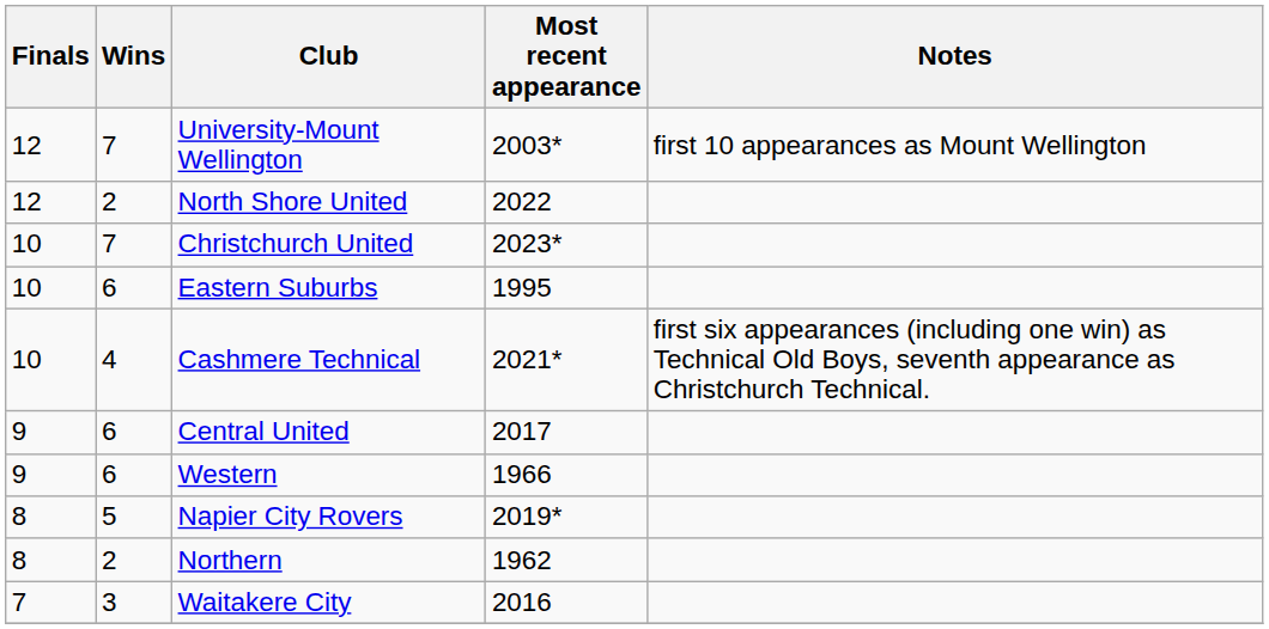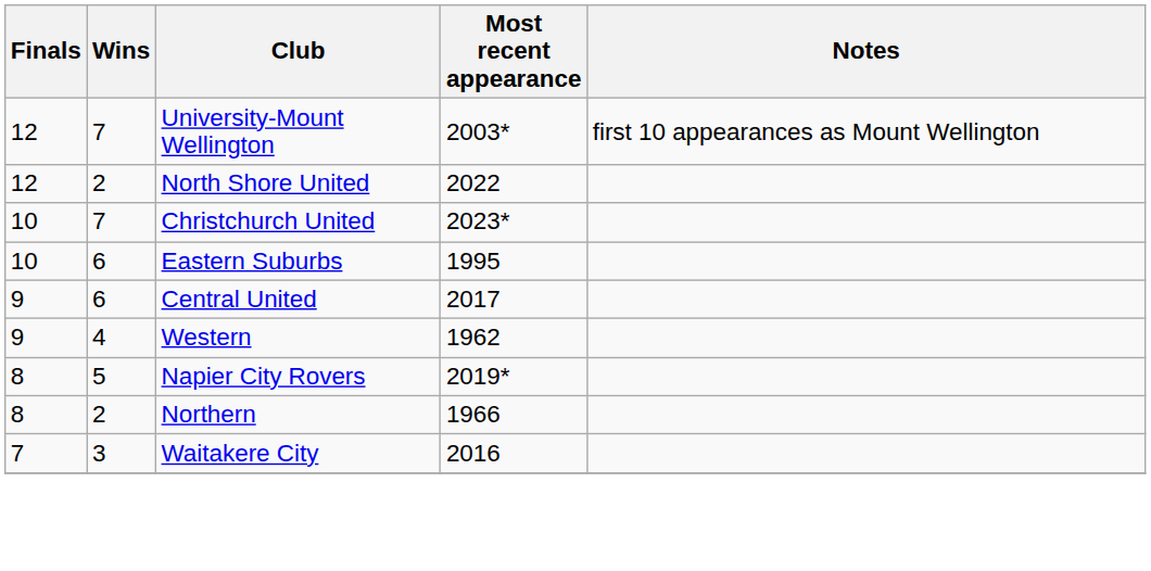 <table class="wikitable">
 <tr>
 <th width="30pt"><strong>Finals</strong></th>
 <th width="30pt"><strong>Wins</strong></th>
 <th width="180pt"><strong>Club</strong></th>
 <th width="60pt"><strong>Most recent appearance</strong></th>
 <th width="360pt"><strong>Notes</strong></th>
 </tr>
 <tr>
 <td>12</td>
 <td>7</td>
 <td><a href='#'>University-Mount Wellington</a></td>
 <td>2003*</td>
 <td>first 10 appearances as Mount Wellington</td>
 </tr>
 <tr>
 <td>12</td>
 <td>2</td>
 <td><a href='#'>North Shore United</a></td>
 <td>2022</td>
 <td></td>
 </tr>
 <tr>
 <td>10</td>
 <td>7</td>
 <td><a href='#'>Christchurch United</a></td>
 <td>2023*</td>
 <td></td>
 </tr>
 <tr>
 <td>10</td>
 <td>6</td>
 <td><a href='#'>Eastern Suburbs</a></td>
 <td>1995</td>
 <td></td>
 </tr>
 <tr>
-<td>10</td>
-<td>4</td>
-<td><a href='#'>Cashmere Technical</a></td>
-<td>2021*</td>
-<td>first six appearances (including one win) as Technical Old Boys, seventh appearance as Christchurch Technical.</td>
-</tr>
-<tr>
 <td>9</td>
 <td>6</td>
 <td><a href='#'>Central United</a></td>
 <td>2017</td>
 <td></td>
 </tr>
 <tr>
 <td>9</td>
-<td>6</td>
+<td>4</td>
 <td><a href='#'>Western</a></td>
-<td>1966</td>
+<td>1962</td>
 <td></td>
 </tr>
 <tr>
 <td>8</td>
 <td>5</td>
 <td><a href='#'>Napier City Rovers</a></td>
 <td>2019*</td>
 <td></td>
 </tr>
 <tr>
 <td>8</td>
 <td>2</td>
 <td><a href='#'>Northern</a></td>
-<td>1962</td>
+<td>1966</td>
 <td></td>
 </tr>
 <tr>
 <td>7</td>
 <td>3</td>
 <td><a href='#'>Waitakere City</a></td>
 <td>2016</td>
 <td></td>
 </tr>
 <tr>
 </tr>
 </table>
